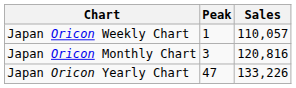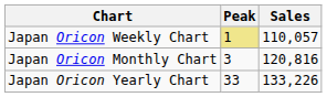 <table class="wikitable sortable">
 <tr>
 <th>Chart</th>
 <th>Peak</th>
 <th>Sales</th>
 </tr>
 <tr>
 <td>Japan <em><a href='#'>Oricon</a></em> Weekly Chart</td>
-<td>1</td>
+<td style="background: khaki;">1</td>
 <td>110,057</td>
 </tr>
 <tr>
 <td>Japan <em><a href='#'>Oricon</a></em> Monthly Chart</td>
 <td>3</td>
 <td>120,816</td>
 </tr>
 <tr>
 <td>Japan <em>Oricon</em> Yearly Chart</td>
-<td>47</td>
+<td>33</td>
 <td>133,226</td>
 </tr>
 </table>
